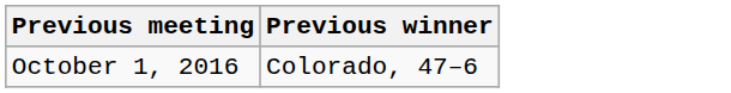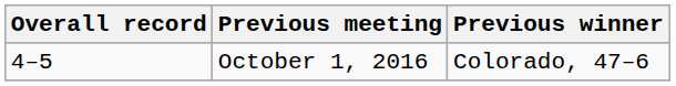 <table class="wikitable">
 <tr>
+<th>Overall record</th>
 <th>Previous meeting</th>
 <th>Previous winner</th>
 </tr>
 <tr>
+<td>4–5</td>
 <td>October 1, 2016</td>
 <td>Colorado, 47–6</td>
 </tr>
 </table>
